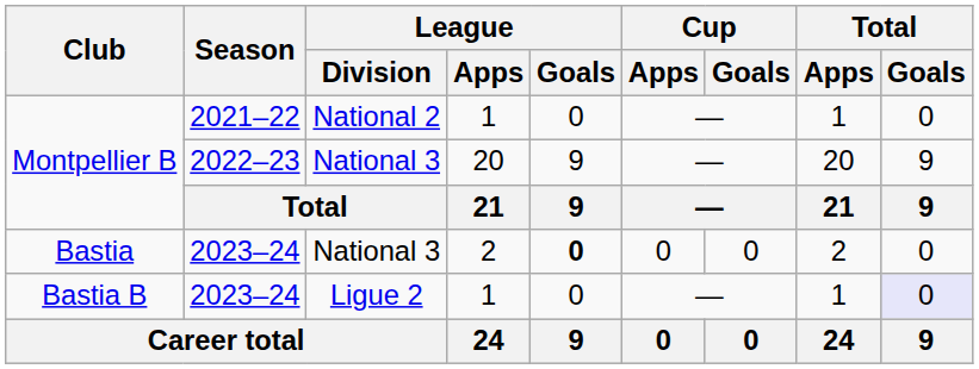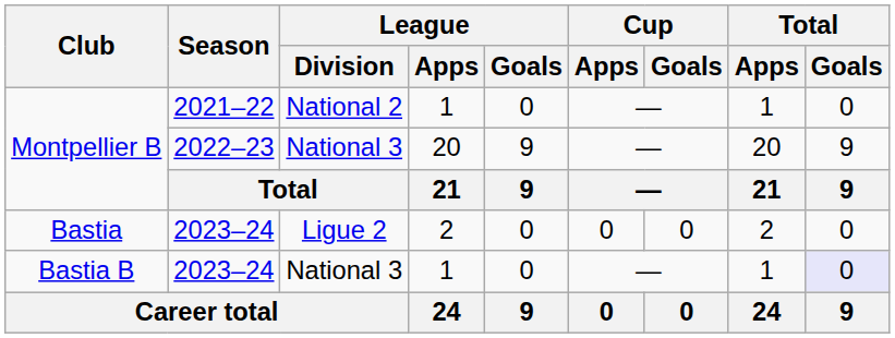 <table class="wikitable" style="text-align:center">
 <tr>
 <th rowspan="2">Club</th>
 <th rowspan="2">Season</th>
 <th colspan="3">League</th>
 <th colspan="2">Cup</th>
 <th colspan="2">Total</th>
 </tr>
 <tr>
 <th>Division</th>
 <th>Apps</th>
 <th>Goals</th>
 <th>Apps</th>
 <th>Goals</th>
 <th>Apps</th>
 <th>Goals</th>
 </tr>
 <tr>
 <td rowspan="3"><a href='#'>Montpellier B</a></td>
 <td><a href='#'>2021–22</a></td>
 <td><a href='#'>National 2</a></td>
 <td>1</td>
 <td>0</td>
 <td colspan="2">—</td>
 <td>1</td>
 <td>0</td>
 </tr>
 <tr>
 <td><a href='#'>2022–23</a></td>
 <td><a href='#'>National 3</a></td>
 <td>20</td>
 <td>9</td>
 <td colspan="2">—</td>
 <td>20</td>
 <td>9</td>
 </tr>
 <tr>
 <th colspan="2">Total</th>
 <th>21</th>
 <th>9</th>
 <th colspan="2">—</th>
 <th>21</th>
 <th>9</th>
 </tr>
 <tr>
 <td><a href='#'>Bastia</a></td>
 <td><a href='#'>2023–24</a></td>
-<td>National 3</td>
+<td><a href='#'>Ligue 2</a></td>
 <td>2</td>
-<td><strong>0</strong></td>
+<td>0</td>
 <td>0</td>
 <td>0</td>
 <td>2</td>
 <td>0</td>
 </tr>
 <tr>
 <td><a href='#'>Bastia B</a></td>
 <td><a href='#'>2023–24</a></td>
-<td><a href='#'>Ligue 2</a></td>
+<td>National 3</td>
 <td>1</td>
 <td>0</td>
 <td colspan="2">—</td>
 <td>1</td>
 <td style="background: lavender;">0</td>
 </tr>
 <tr>
 <th colspan="3">Career total</th>
 <th>24</th>
 <th>9</th>
 <th>0</th>
 <th>0</th>
 <th>24</th>
 <th>9</th>
 </tr>
 </table>
